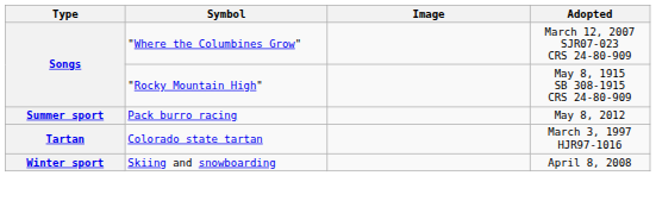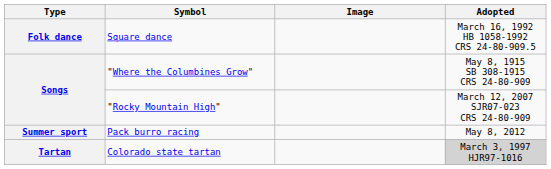 <table class=wikitable>
 <tr>
 <th scope=col width=140px>Type</th>
 <th scope=col width=240px>Symbol</th>
 <th scope=col width=240px>Image</th>
 <th scope=col width=140px>Adopted</th>
 </tr>
 <tr>
+<th scope=row><a href='#'>Folk dance</a></th>
+<td><a href='#'>Square dance</a></td>
+<td align=center></td>
+<td align=center>March 16, 1992<br>HB 1058-1992<br>CRS 24-80-909.5</td>
+</tr>
+<tr>
 <th scope=row rowspan=2><a href='#'>Songs</a></th>
 <td>"<a href='#'>Where the Columbines Grow</a>"</td>
 <td align=center></td>
-<td align=center>March 12, 2007<br>SJR07-023<br>CRS 24-80-909</td>
+<td align=center>May 8, 1915<br>SB 308-1915<br>CRS 24-80-909</td>
 </tr>
 <tr>
 <td>"<a href='#'>Rocky Mountain High</a>"</td>
 <td align=center></td>
-<td align=center>May 8, 1915<br>SB 308-1915<br>CRS 24-80-909</td>
+<td align=center>March 12, 2007<br>SJR07-023<br>CRS 24-80-909</td>
 </tr>
 <tr>
 <th scope=row><a href='#'>Summer sport</a></th>
 <td><a href='#'>Pack burro racing</a></td>
 <td align=center></td>
 <td align=center>May 8, 2012<br></td>
 </tr>
 <tr>
 <th scope=row><a href='#'>Tartan</a></th>
 <td><a href='#'>Colorado state tartan</a></td>
 <td align=center></td>
-<td align=center>March 3, 1997<br>HJR97-1016</td>
-</tr>
-<tr>
-<th scope=row><a href='#'>Winter sport</a></th>
-<td><a href='#'>Skiing</a> and <a href='#'>snowboarding</a></td>
-<td align=center></td>
-<td align=center>April 8, 2008</td>
+<td align=center style="background: lightgrey;">March 3, 1997<br>HJR97-1016</td>
 </tr>
 </table>
